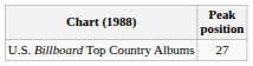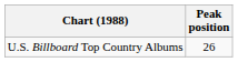 <table class="wikitable">
 <tr>
 <th>Chart (1988)</th>
 <th>Peak<br>position</th>
 </tr>
 <tr>
 <td>U.S. <em>Billboard</em> Top Country Albums</td>
-<td align="center">27</td>
+<td align="center">26</td>
 </tr>
 </table>
